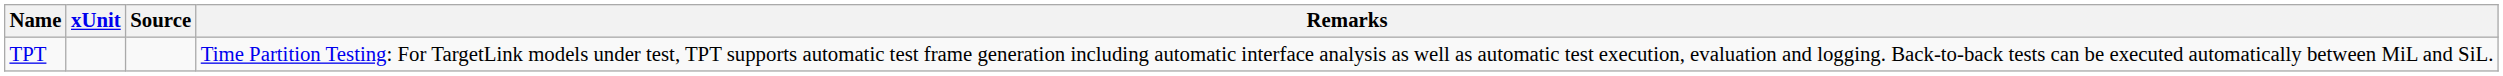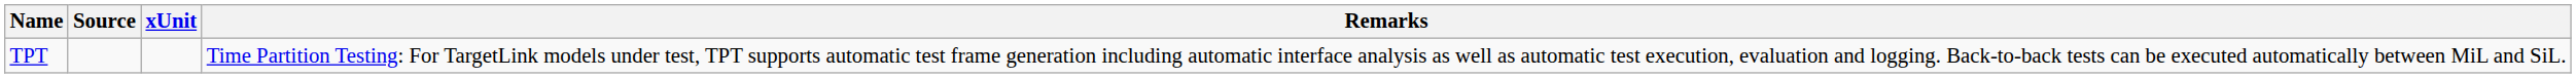 <table class="wikitable sortable">
 <tr>
 <th>Name</th>
+<th>Source</th>
 <th><a href='#'>xUnit</a></th>
-<th>Source</th>
 <th>Remarks</th>
 </tr>
 <tr>
 <td><a href='#'>TPT</a></td>
 <td></td>
 <td></td>
 <td><a href='#'>Time Partition Testing</a>: For TargetLink models under test, TPT supports automatic test frame generation including automatic interface analysis as well as automatic test execution, evaluation and logging. Back-to-back tests can be executed automatically between MiL and SiL.</td>
 </tr>
 </table>
